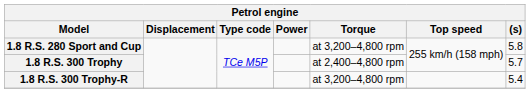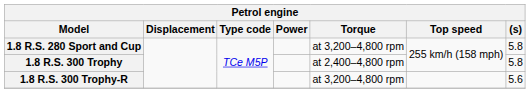 <table class="wikitable" style="text-align: center;">
 <tr>
 <th colspan=7>Petrol engine</th>
 </tr>
 <tr>
 <th>Model</th>
 <th>Displacement</th>
 <th>Type code</th>
 <th>Power</th>
 <th>Torque</th>
 <th>Top speed</th>
 <th> (s)</th>
 </tr>
 <tr>
 <th>1.8 R.S. 280 Sport and Cup</th>
 <td rowspan="3"></td>
 <td rowspan="3"><a href='#'><em>TCe M5P</em></a></td>
 <td></td>
 <td> at 3,200–4,800 rpm</td>
 <td rowspan="2">255 km/h (158 mph)</td>
 <td>5.8</td>
 </tr>
 <tr>
 <th>1.8 R.S. 300 Trophy</th>
 <td></td>
 <td> at 2,400–4,800 rpm</td>
-<td>5.7</td>
+<td>5.8</td>
 </tr>
 <tr>
 <th>1.8 R.S. 300 Trophy-R</th>
 <td></td>
 <td> at 3,200–4,800 rpm</td>
 <td></td>
-<td>5.4</td>
+<td>5.6</td>
 </tr>
 <tr>
 </tr>
 </table>
